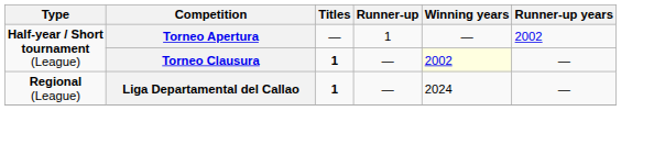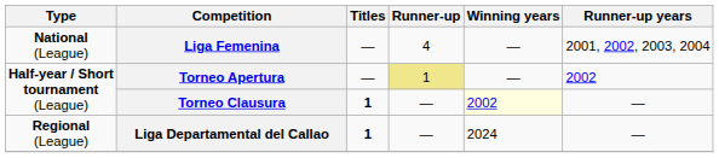 <table class="wikitable plainrowheaders" style="font-size:95%; text-align:center;">
 <tr>
 <th>Type</th>
 <th width=250px>Competition</th>
 <th>Titles</th>
 <th>Runner-up</th>
 <th>Winning years</th>
 <th>Runner-up years</th>
 </tr>
 <tr>
+<td rowspan=1><strong>National</strong><br>(League)</td>
+<th scope=col><a href='#'>Liga Femenina</a></th>
+<td style="text-align:center;">—</td>
+<td>4</td>
+<td style="text-align:center;">—</td>
+<td align="left">2001, <a href='#'>2002</a>, 2003, 2004</td>
+</tr>
+<tr>
 <td rowspan=2><strong>Half-year / Short<br>tournament</strong><br>(League)</td>
 <th scope=col><a href='#'>Torneo Apertura</a></th>
 <td style="text-align:center;">—</td>
-<td>1</td>
+<td style="background: khaki;">1</td>
 <td style="text-align:center;">—</td>
 <td align="left"><a href='#'>2002</a></td>
 </tr>
 <tr>
 <th scope=col><a href='#'>Torneo Clausura</a></th>
 <td><strong>1</strong></td>
 <td style="text-align:center;">—</td>
 <td align="left" style="background: lightyellow;"><a href='#'>2002</a></td>
 <td style="text-align:center;">—</td>
 </tr>
 <tr>
 <td rowspan=1><strong>Regional</strong><br>(League)</td>
 <th scope=col>Liga Departamental del Callao</th>
 <td><strong>1</strong></td>
 <td style="text-align:center;">—</td>
 <td align="left">2024</td>
 <td style="text-align:center;">—</td>
 </tr>
 <tr>
 </tr>
 </table>
